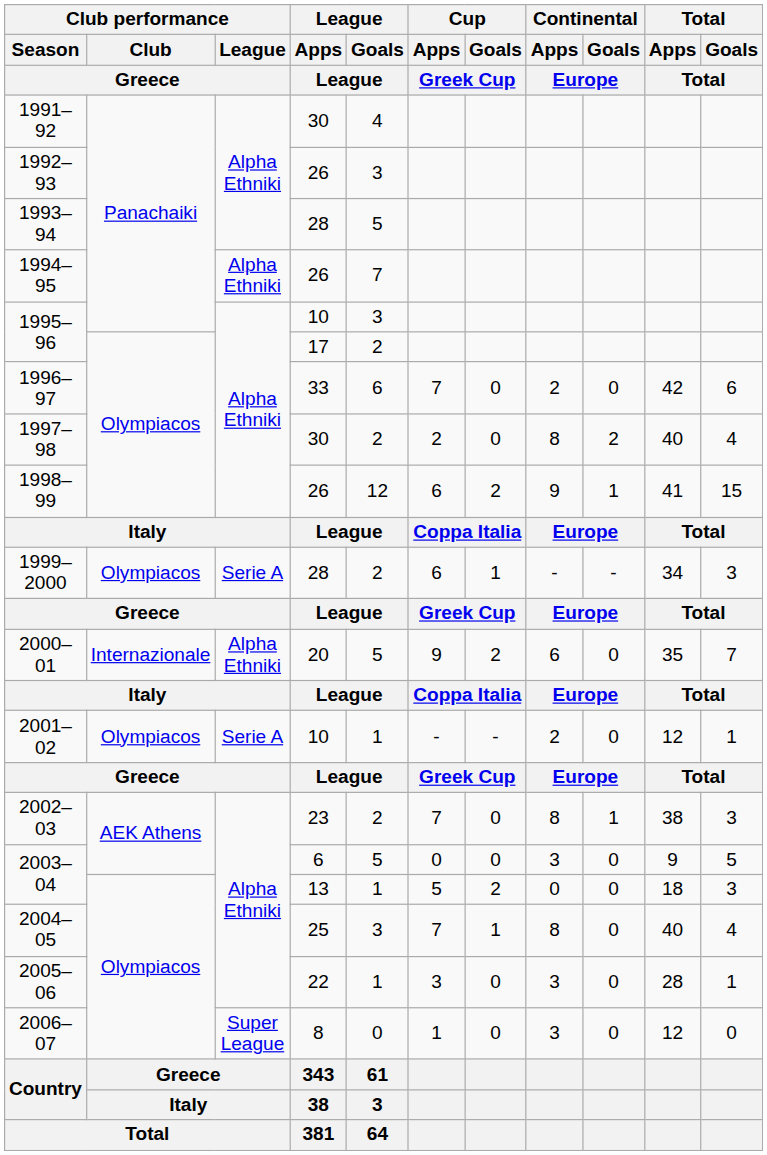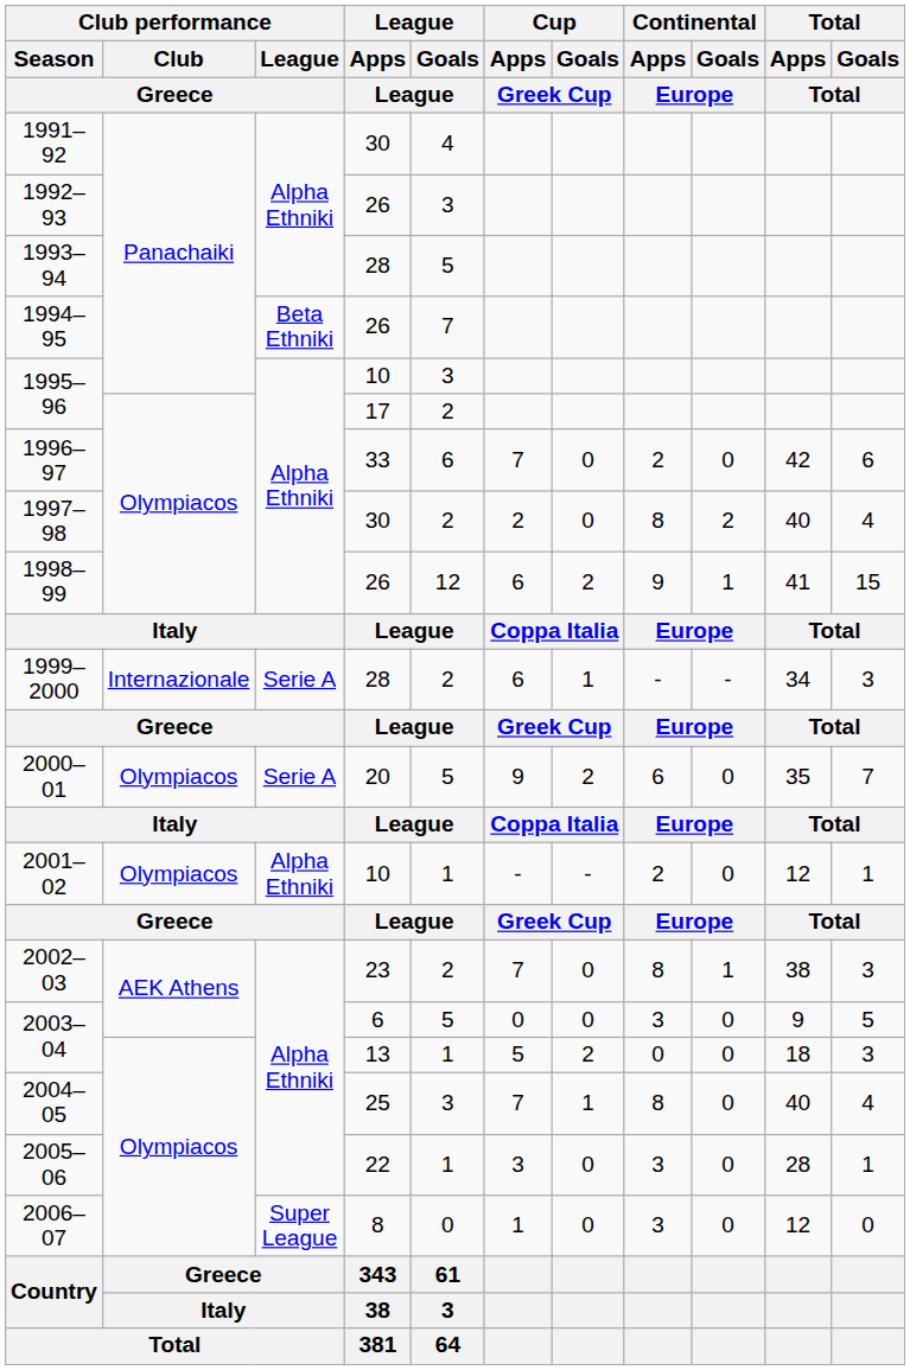 <table class="wikitable" style="text-align:center;">
 <tr>
 <th colspan=3>Club performance</th>
 <th colspan=2>League</th>
 <th colspan=2>Cup</th>
 <th colspan=2>Continental</th>
 <th colspan=2>Total</th>
 </tr>
 <tr>
 <th>Season</th>
 <th>Club</th>
 <th>League</th>
 <th>Apps</th>
 <th>Goals</th>
 <th>Apps</th>
 <th>Goals</th>
 <th>Apps</th>
 <th>Goals</th>
 <th>Apps</th>
 <th>Goals</th>
 </tr>
 <tr>
 <th colspan=3>Greece</th>
 <th colspan=2>League</th>
 <th colspan=2><a href='#'>Greek Cup</a></th>
 <th colspan=2><a href='#'>Europe</a></th>
 <th colspan=2>Total</th>
 </tr>
 <tr>
 <td>1991–92</td>
 <td rowspan="5"><a href='#'>Panachaiki</a></td>
 <td rowspan="3"><a href='#'>Alpha Ethniki</a></td>
 <td>30</td>
 <td>4</td>
 <td></td>
 <td></td>
 <td></td>
 <td></td>
 <td></td>
 <td></td>
 </tr>
 <tr>
 <td>1992–93</td>
 <td>26</td>
 <td>3</td>
 <td></td>
 <td></td>
 <td></td>
 <td></td>
 <td></td>
 <td></td>
 </tr>
 <tr>
 <td>1993–94</td>
 <td>28</td>
 <td>5</td>
 <td></td>
 <td></td>
 <td></td>
 <td></td>
 <td></td>
 <td></td>
 </tr>
 <tr>
 <td>1994–95</td>
-<td><a href='#'>Alpha Ethniki</a></td>
+<td><a href='#'>Beta Ethniki</a></td>
 <td>26</td>
 <td>7</td>
 <td></td>
 <td></td>
 <td></td>
 <td></td>
 <td></td>
 <td></td>
 </tr>
 <tr>
 <td rowspan="2">1995–96</td>
 <td rowspan="5"><a href='#'>Alpha Ethniki</a></td>
 <td>10</td>
 <td>3</td>
 <td></td>
 <td></td>
 <td></td>
 <td></td>
 <td></td>
 <td></td>
 </tr>
 <tr>
 <td rowspan="4"><a href='#'>Olympiacos</a></td>
 <td>17</td>
 <td>2</td>
 <td></td>
 <td></td>
 <td></td>
 <td></td>
 <td></td>
 <td></td>
 </tr>
 <tr>
 <td>1996–97</td>
 <td>33</td>
 <td>6</td>
 <td>7</td>
 <td>0</td>
 <td>2</td>
 <td>0</td>
 <td>42</td>
 <td>6</td>
 </tr>
 <tr>
 <td>1997–98</td>
 <td>30</td>
 <td>2</td>
 <td>2</td>
 <td>0</td>
 <td>8</td>
 <td>2</td>
 <td>40</td>
 <td>4</td>
 </tr>
 <tr>
 <td>1998–99</td>
 <td>26</td>
 <td>12</td>
 <td>6</td>
 <td>2</td>
 <td>9</td>
 <td>1</td>
 <td>41</td>
 <td>15</td>
 </tr>
 <tr>
 <th colspan=3>Italy</th>
 <th colspan=2>League</th>
 <th colspan=2><a href='#'>Coppa Italia</a></th>
 <th colspan=2><a href='#'>Europe</a></th>
 <th colspan=2>Total</th>
 </tr>
 <tr>
 <td>1999–2000</td>
-<td><a href='#'>Olympiacos</a></td>
+<td><a href='#'>Internazionale</a></td>
 <td><a href='#'>Serie A</a></td>
 <td>28</td>
 <td>2</td>
 <td>6</td>
 <td>1</td>
 <td>-</td>
 <td>-</td>
 <td>34</td>
 <td>3</td>
 </tr>
 <tr>
 <th colspan=3>Greece</th>
 <th colspan=2>League</th>
 <th colspan=2><a href='#'>Greek Cup</a></th>
 <th colspan=2><a href='#'>Europe</a></th>
 <th colspan=2>Total</th>
 </tr>
 <tr>
 <td>2000–01</td>
-<td><a href='#'>Internazionale</a></td>
-<td><a href='#'>Alpha Ethniki</a></td>
+<td><a href='#'>Olympiacos</a></td>
+<td><a href='#'>Serie A</a></td>
 <td>20</td>
 <td>5</td>
 <td>9</td>
 <td>2</td>
 <td>6</td>
 <td>0</td>
 <td>35</td>
 <td>7</td>
 </tr>
 <tr>
 <th colspan=3>Italy</th>
 <th colspan=2>League</th>
 <th colspan=2><a href='#'>Coppa Italia</a></th>
 <th colspan=2><a href='#'>Europe</a></th>
 <th colspan=2>Total</th>
 </tr>
 <tr>
 <td>2001–02</td>
 <td><a href='#'>Olympiacos</a></td>
-<td><a href='#'>Serie A</a></td>
+<td><a href='#'>Alpha Ethniki</a></td>
 <td>10</td>
 <td>1</td>
 <td>-</td>
 <td>-</td>
 <td>2</td>
 <td>0</td>
 <td>12</td>
 <td>1</td>
 </tr>
 <tr>
 <th colspan=3>Greece</th>
 <th colspan=2>League</th>
 <th colspan=2><a href='#'>Greek Cup</a></th>
 <th colspan=2><a href='#'>Europe</a></th>
 <th colspan=2>Total</th>
 </tr>
 <tr>
 <td>2002–03</td>
 <td rowspan="2"><a href='#'>AEK Athens</a></td>
 <td rowspan="5"><a href='#'>Alpha Ethniki</a></td>
 <td>23</td>
 <td>2</td>
 <td>7</td>
 <td>0</td>
 <td>8</td>
 <td>1</td>
 <td>38</td>
 <td>3</td>
 </tr>
 <tr>
 <td rowspan="2">2003–04</td>
 <td>6</td>
 <td>5</td>
 <td>0</td>
 <td>0</td>
 <td>3</td>
 <td>0</td>
 <td>9</td>
 <td>5</td>
 </tr>
 <tr>
 <td rowspan="4"><a href='#'>Olympiacos</a></td>
 <td>13</td>
 <td>1</td>
 <td>5</td>
 <td>2</td>
 <td>0</td>
 <td>0</td>
 <td>18</td>
 <td>3</td>
 </tr>
 <tr>
 <td>2004–05</td>
 <td>25</td>
 <td>3</td>
 <td>7</td>
 <td>1</td>
 <td>8</td>
 <td>0</td>
 <td>40</td>
 <td>4</td>
 </tr>
 <tr>
 <td>2005–06</td>
 <td>22</td>
 <td>1</td>
 <td>3</td>
 <td>0</td>
 <td>3</td>
 <td>0</td>
 <td>28</td>
 <td>1</td>
 </tr>
 <tr>
 <td>2006–07</td>
 <td><a href='#'>Super League</a></td>
 <td>8</td>
 <td>0</td>
 <td>1</td>
 <td>0</td>
 <td>3</td>
 <td>0</td>
 <td>12</td>
 <td>0</td>
 </tr>
 <tr>
 <th rowspan=2>Country</th>
 <th colspan=2>Greece</th>
 <th>343</th>
 <th>61</th>
 <th></th>
 <th></th>
 <th></th>
 <th></th>
 <th></th>
 <th></th>
 </tr>
 <tr>
 <th colspan=2>Italy</th>
 <th>38</th>
 <th>3</th>
 <th></th>
 <th></th>
 <th></th>
 <th></th>
 <th></th>
 <th></th>
 </tr>
 <tr>
 <th colspan=3>Total</th>
 <th>381</th>
 <th>64</th>
 <th></th>
 <th></th>
 <th></th>
 <th></th>
 <th></th>
 <th></th>
 </tr>
 </table>
